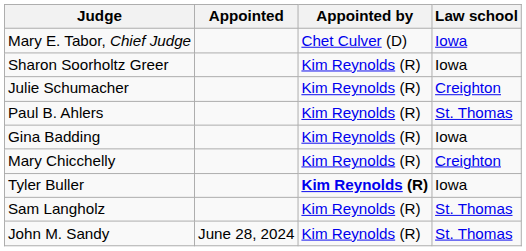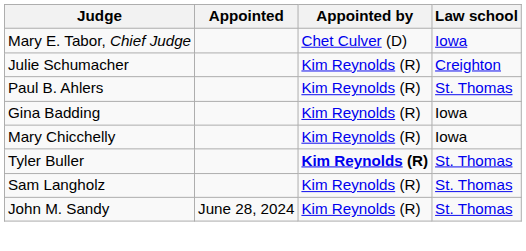 <table class="sortable wikitable">
 <tr>
 <th>Judge</th>
 <th>Appointed</th>
 <th>Appointed by</th>
 <th>Law school</th>
 </tr>
 <tr>
 <td>Mary E. Tabor, <em>Chief Judge</em></td>
 <td></td>
 <td><a href='#'>Chet Culver</a> (D)</td>
 <td><a href='#'>Iowa</a></td>
-</tr>
-<tr>
-<td>Sharon Soorholtz Greer</td>
-<td></td>
-<td><a href='#'>Kim Reynolds</a> (R)</td>
-<td>Iowa</td>
 </tr>
 <tr>
 <td>Julie Schumacher</td>
 <td></td>
 <td><a href='#'>Kim Reynolds</a> (R)</td>
 <td><a href='#'>Creighton</a></td>
 </tr>
 <tr>
 <td>Paul B. Ahlers</td>
 <td></td>
 <td><a href='#'>Kim Reynolds</a> (R)</td>
 <td><a href='#'>St. Thomas</a></td>
 </tr>
 <tr>
 <td>Gina Badding</td>
 <td></td>
 <td><a href='#'>Kim Reynolds</a> (R)</td>
 <td>Iowa</td>
 </tr>
 <tr>
 <td>Mary Chicchelly</td>
 <td></td>
 <td><a href='#'>Kim Reynolds</a> (R)</td>
-<td><a href='#'>Creighton</a></td>
+<td>Iowa</td>
 </tr>
 <tr>
 <td>Tyler Buller</td>
 <td></td>
 <td><strong><a href='#'>Kim Reynolds</a> (R)</strong></td>
-<td>Iowa</td>
+<td><a href='#'>St. Thomas</a></td>
 </tr>
 <tr>
 <td>Sam Langholz</td>
 <td></td>
 <td><a href='#'>Kim Reynolds</a> (R)</td>
 <td><a href='#'>St. Thomas</a></td>
 </tr>
 <tr>
 <td>John M. Sandy</td>
 <td>June 28, 2024</td>
 <td><a href='#'>Kim Reynolds</a> (R)</td>
 <td><a href='#'>St. Thomas</a></td>
 </tr>
 </table>
